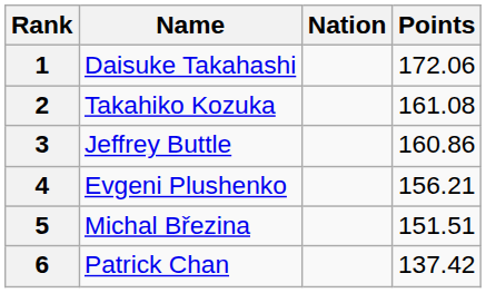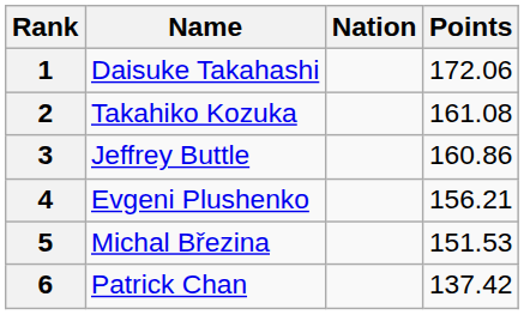 <table class="wikitable sortable">
 <tr>
 <th>Rank</th>
 <th>Name</th>
 <th>Nation</th>
 <th>Points</th>
 </tr>
 <tr>
 <th>1</th>
 <td><a href='#'>Daisuke Takahashi</a></td>
 <td></td>
 <td align="center">172.06</td>
 </tr>
 <tr>
 <th>2</th>
 <td><a href='#'>Takahiko Kozuka</a></td>
 <td></td>
 <td align="center">161.08</td>
 </tr>
 <tr>
 <th>3</th>
 <td><a href='#'>Jeffrey Buttle</a></td>
 <td></td>
 <td align="center">160.86</td>
 </tr>
 <tr>
 <th>4</th>
 <td><a href='#'>Evgeni Plushenko</a></td>
 <td></td>
 <td align="center">156.21</td>
 </tr>
 <tr>
 <th>5</th>
 <td><a href='#'>Michal Březina</a></td>
 <td></td>
-<td align="center">151.51</td>
+<td align="center">151.53</td>
 </tr>
 <tr>
 <th>6</th>
 <td><a href='#'>Patrick Chan</a></td>
 <td></td>
 <td align="center">137.42</td>
 </tr>
 </table>
